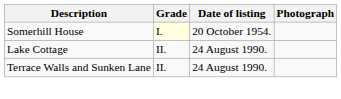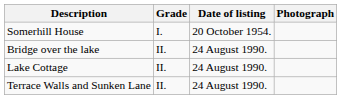 <table class="wikitable">
 <tr>
 <th>Description</th>
 <th>Grade</th>
 <th>Date of listing</th>
 <th>Photograph</th>
 </tr>
 <tr>
 <td>Somerhill House</td>
-<td style="background: lightyellow;">I.</td>
+<td>I.</td>
 <td>20 October 1954.</td>
+<td></td>
+</tr>
+<tr>
+<td>Bridge over the lake</td>
+<td>II.</td>
+<td>24 August 1990.</td>
 <td></td>
 </tr>
 <tr>
 <td>Lake Cottage</td>
 <td>II.</td>
 <td>24 August 1990.</td>
 <td></td>
 </tr>
 <tr>
 <td>Terrace Walls and Sunken Lane</td>
 <td>II.</td>
 <td>24 August 1990.</td>
 <td></td>
 </tr>
 </table>
